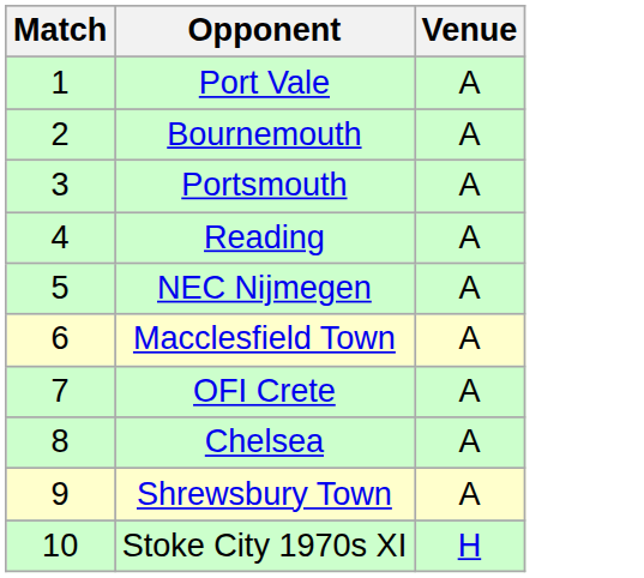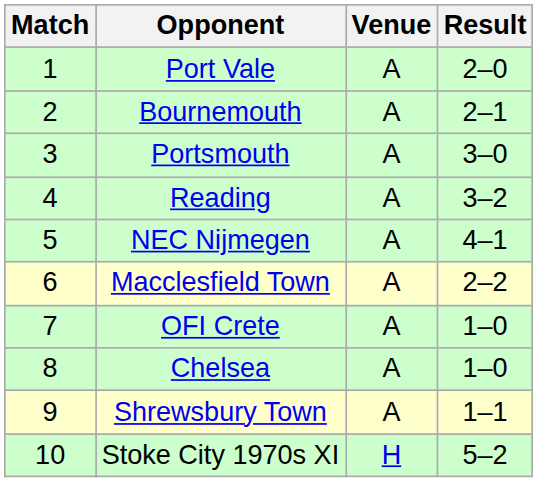 <table class="wikitable" style="font-size:100%; text-align:center">
 <tr>
 <th>Match</th>
 <th>Opponent</th>
 <th>Venue</th>
+<th>Result</th>
 </tr>
 <tr style="background: #CCFFCC;">
 <td align="center">1</td>
 <td><a href='#'>Port Vale</a></td>
 <td>A</td>
+<td>2–0</td>
 </tr>
 <tr style="background: #CCFFCC;">
 <td align="center">2</td>
 <td><a href='#'>Bournemouth</a></td>
 <td>A</td>
+<td>2–1</td>
 </tr>
 <tr style="background: #CCFFCC;">
 <td align="center">3</td>
 <td><a href='#'>Portsmouth</a></td>
 <td>A</td>
+<td>3–0</td>
 </tr>
 <tr style="background: #CCFFCC;">
 <td align="center">4</td>
 <td><a href='#'>Reading</a></td>
 <td>A</td>
+<td>3–2</td>
 </tr>
 <tr style="background: #CCFFCC;">
 <td align="center">5</td>
 <td><a href='#'>NEC Nijmegen</a></td>
 <td>A</td>
+<td>4–1</td>
 </tr>
 <tr style="background: #FFFFCC;">
 <td align="center">6</td>
 <td><a href='#'>Macclesfield Town</a></td>
 <td>A</td>
+<td>2–2</td>
 </tr>
 <tr style="background: #CCFFCC;">
 <td align="center">7</td>
 <td><a href='#'>OFI Crete</a></td>
 <td>A</td>
+<td>1–0</td>
 </tr>
 <tr style="background: #CCFFCC;">
 <td align="center">8</td>
 <td><a href='#'>Chelsea</a></td>
 <td>A</td>
+<td>1–0</td>
 </tr>
 <tr style="background: #FFFFCC;">
 <td align="center">9</td>
 <td><a href='#'>Shrewsbury Town</a></td>
 <td>A</td>
+<td>1–1</td>
 </tr>
 <tr style="background: #CCFFCC;">
 <td align="center">10</td>
 <td>Stoke City 1970s XI</td>
 <td><a href='#'>H</a></td>
+<td>5–2</td>
 </tr>
 </table>
